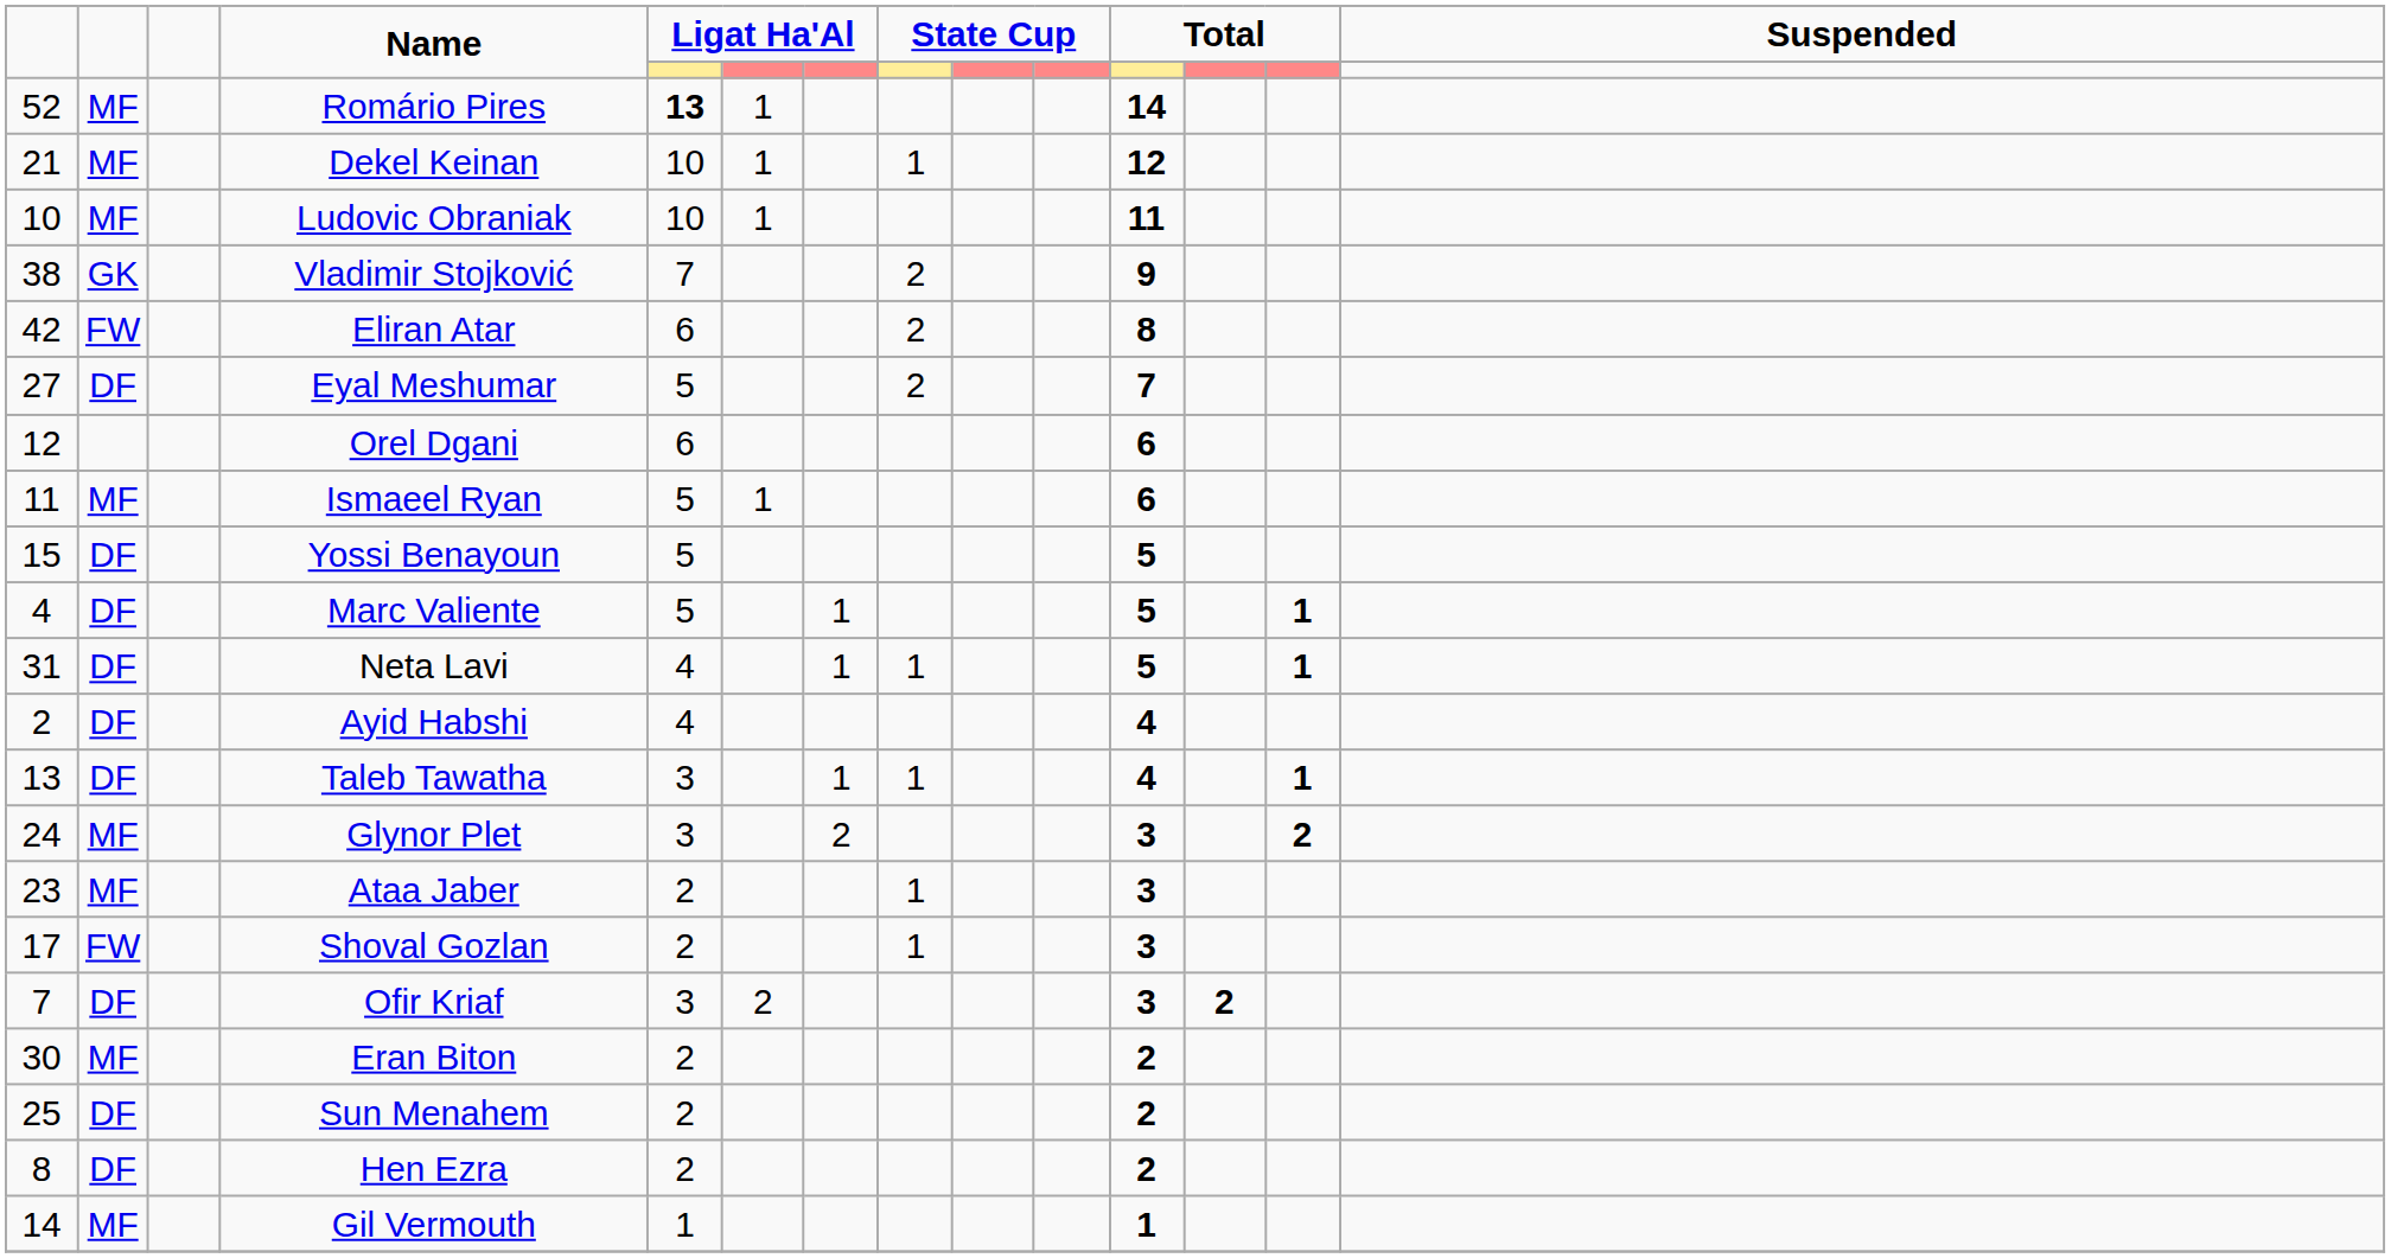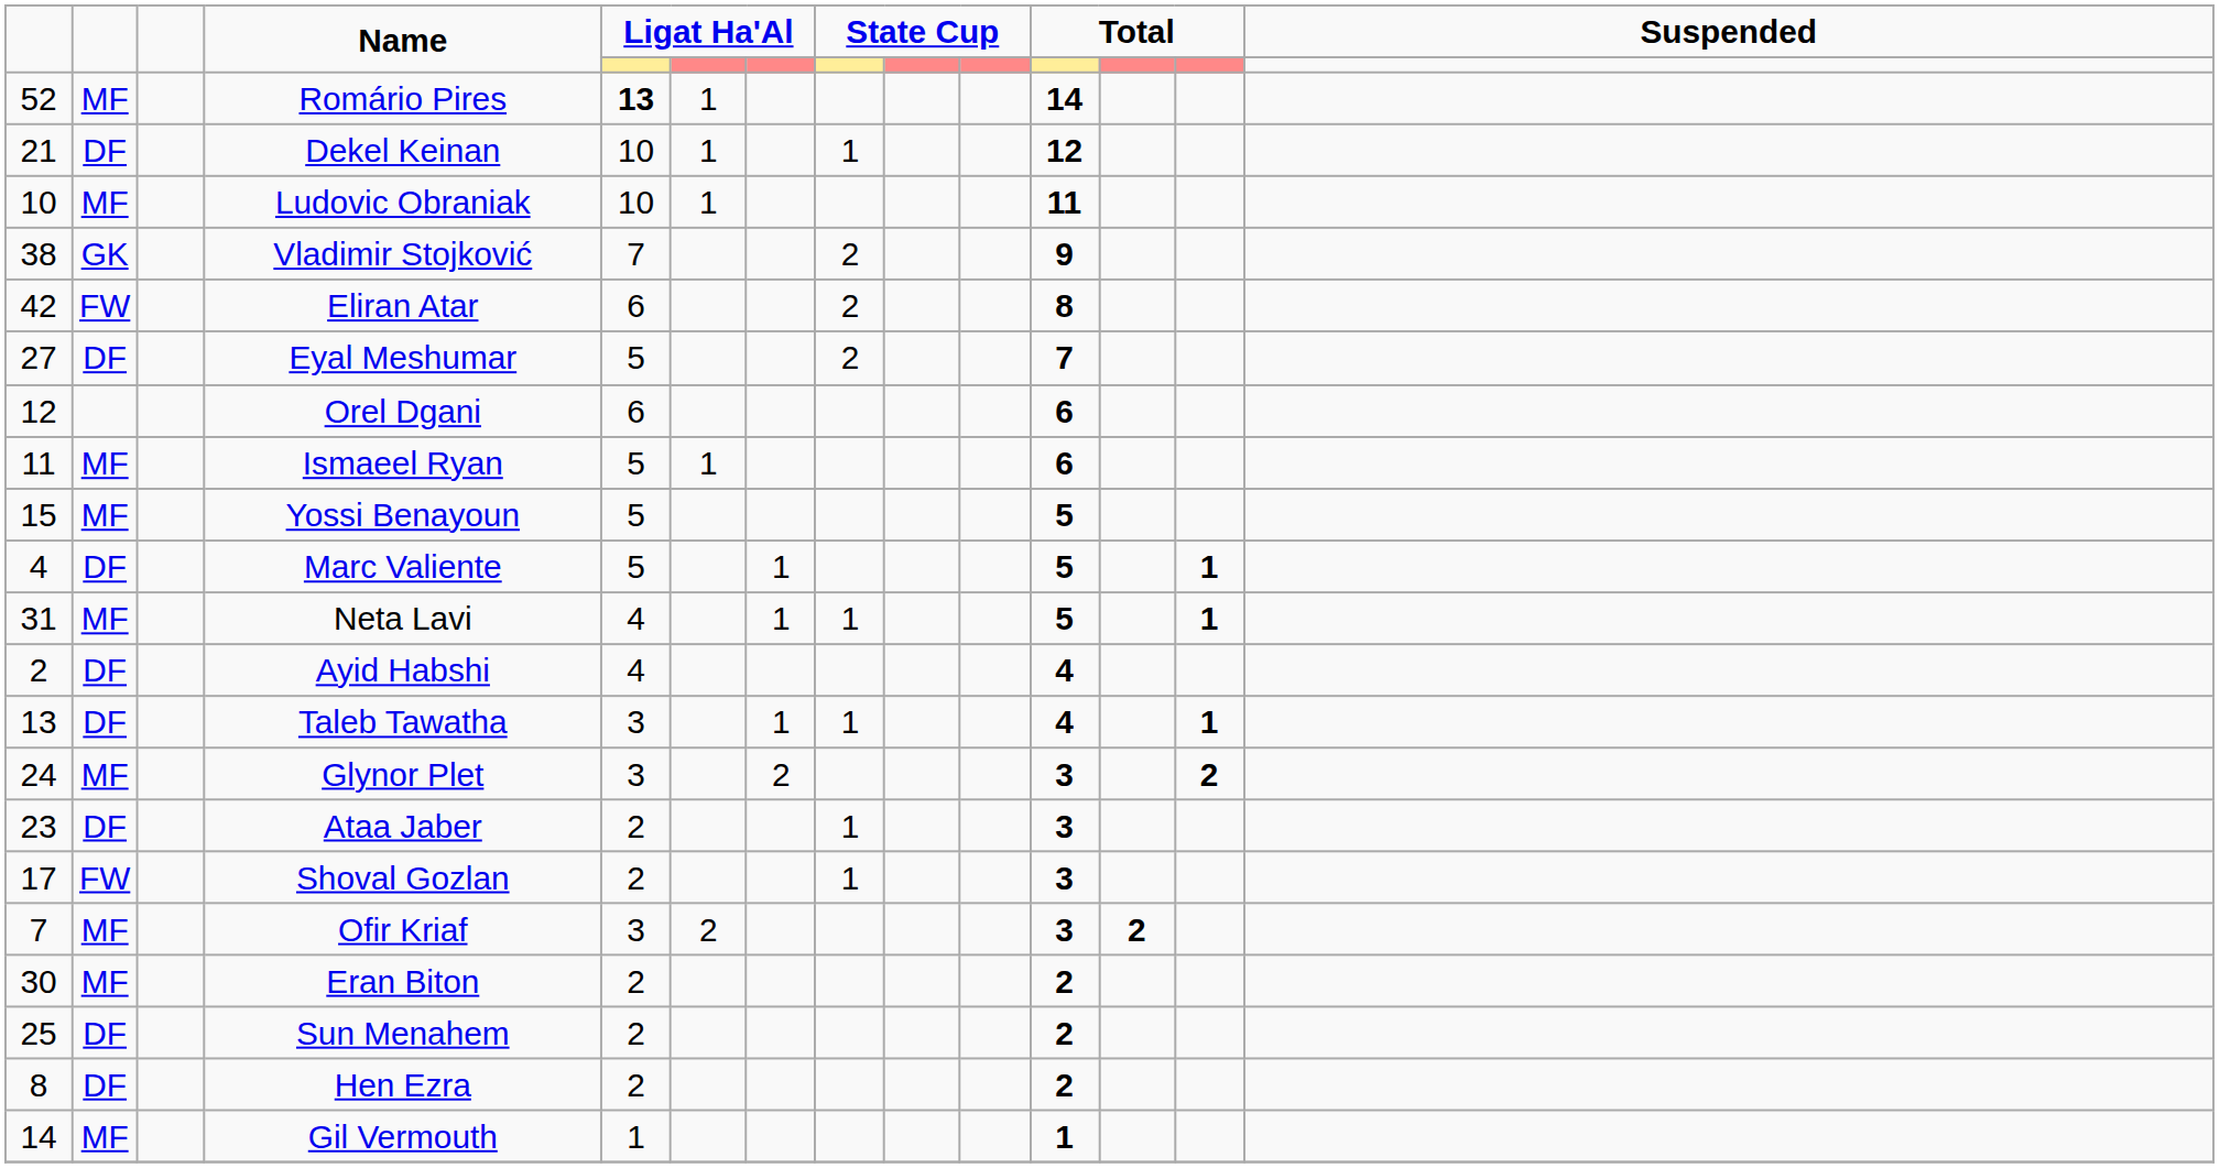 <table class="wikitable" style="font-size: 95%; text-align: center">
 <tr>
 <td rowspan="2"  style="width:3%; text-align:center;"><strong></strong></td>
 <td rowspan="2"  style="width:3%; text-align:center;"><strong></strong></td>
 <td rowspan="2"  style="width:3%; text-align:center;"><strong></strong></td>
 <td rowspan="2"  style="width:18%; text-align:center;"><strong>Name</strong></td>
 <td colspan="3" style="text-align:center;"><strong><a href='#'>Ligat Ha'Al</a></strong></td>
 <td colspan="3" style="text-align:center;"><strong><a href='#'>State Cup</a></strong></td>
 <td colspan="3" style="text-align:center;"><strong>Total</strong></td>
 <td colspan="2" style="text-align:center;"><strong>Suspended</strong></td>
 </tr>
 <tr>
 <th style="width:25px; background:#fe9;"></th>
 <th style="width:28px; background:#ff8888;"></th>
 <th style="width:25px; background:#ff8888;"></th>
 <th style="width:25px; background:#fe9;"></th>
 <th style="width:28px; background:#ff8888;"></th>
 <th style="width:25px; background:#ff8888;"></th>
 <th style="width:25px; background:#fe9;"></th>
 <th style="width:28px; background:#ff8888;"></th>
 <th style="width:25px; background:#ff8888;"></th>
 <td></td>
 </tr>
 <tr>
 <td>52</td>
 <td><a href='#'>MF</a></td>
 <td></td>
 <td><a href='#'>Romário Pires</a></td>
 <td><strong>13</strong></td>
 <td>1</td>
 <td></td>
 <td></td>
 <td></td>
 <td></td>
 <td><strong>14</strong></td>
 <td></td>
 <td></td>
 <td></td>
 </tr>
 <tr>
 <td>21</td>
-<td><a href='#'>MF</a></td>
+<td><a href='#'>DF</a></td>
 <td></td>
 <td><a href='#'>Dekel Keinan</a></td>
 <td>10</td>
 <td>1</td>
 <td></td>
 <td>1</td>
 <td></td>
 <td></td>
 <td><strong>12</strong></td>
 <td></td>
 <td></td>
 <td></td>
 </tr>
 <tr>
 <td>10</td>
 <td><a href='#'>MF</a></td>
 <td></td>
 <td><a href='#'>Ludovic Obraniak</a></td>
 <td>10</td>
 <td>1</td>
 <td></td>
 <td></td>
 <td></td>
 <td></td>
 <td><strong>11</strong></td>
 <td></td>
 <td></td>
 <td></td>
 </tr>
 <tr>
 <td>38</td>
 <td><a href='#'>GK</a></td>
 <td></td>
 <td><a href='#'>Vladimir Stojković</a></td>
 <td>7</td>
 <td></td>
 <td></td>
 <td>2</td>
 <td></td>
 <td></td>
 <td><strong>9</strong></td>
 <td></td>
 <td></td>
 <td></td>
 </tr>
 <tr>
 <td>42</td>
 <td><a href='#'>FW</a></td>
 <td></td>
 <td><a href='#'>Eliran Atar</a></td>
 <td>6</td>
 <td></td>
 <td></td>
 <td>2</td>
 <td></td>
 <td></td>
 <td><strong>8</strong></td>
 <td></td>
 <td></td>
 <td></td>
 </tr>
 <tr>
 <td>27</td>
 <td><a href='#'>DF</a></td>
 <td></td>
 <td><a href='#'>Eyal Meshumar</a></td>
 <td>5</td>
 <td></td>
 <td></td>
 <td>2</td>
 <td></td>
 <td></td>
 <td><strong>7</strong></td>
 <td></td>
 <td></td>
 <td></td>
 </tr>
 <tr>
 <td>12</td>
 <td align=center></td>
 <td></td>
 <td><a href='#'>Orel Dgani</a></td>
 <td>6</td>
 <td></td>
 <td></td>
 <td></td>
 <td></td>
 <td></td>
 <td><strong>6</strong></td>
 <td></td>
 <td></td>
 <td></td>
 </tr>
 <tr>
 <td>11</td>
 <td><a href='#'>MF</a></td>
 <td></td>
 <td><a href='#'>Ismaeel Ryan</a></td>
 <td>5</td>
 <td>1</td>
 <td></td>
 <td></td>
 <td></td>
 <td></td>
 <td><strong>6</strong></td>
 <td></td>
 <td></td>
 <td></td>
 </tr>
 <tr>
 <td>15</td>
-<td><a href='#'>DF</a></td>
+<td><a href='#'>MF</a></td>
 <td></td>
 <td><a href='#'>Yossi Benayoun</a></td>
 <td>5</td>
 <td></td>
 <td></td>
 <td></td>
 <td></td>
 <td></td>
 <td><strong>5</strong></td>
 <td></td>
 <td></td>
 <td></td>
 </tr>
 <tr>
 <td>4</td>
 <td><a href='#'>DF</a></td>
 <td></td>
 <td><a href='#'>Marc Valiente</a></td>
 <td>5</td>
 <td></td>
 <td>1</td>
 <td></td>
 <td></td>
 <td></td>
 <td><strong>5</strong></td>
 <td></td>
 <td><strong>1</strong></td>
 <td></td>
 </tr>
 <tr>
 <td>31</td>
-<td><a href='#'>DF</a></td>
+<td><a href='#'>MF</a></td>
 <td></td>
 <td>Neta Lavi</td>
 <td>4</td>
 <td></td>
 <td>1</td>
 <td>1</td>
 <td></td>
 <td></td>
 <td><strong>5</strong></td>
 <td></td>
 <td><strong>1</strong></td>
 <td></td>
 </tr>
 <tr>
 <td>2</td>
 <td><a href='#'>DF</a></td>
 <td></td>
 <td><a href='#'>Ayid Habshi</a></td>
 <td>4</td>
 <td></td>
 <td></td>
 <td></td>
 <td></td>
 <td></td>
 <td><strong>4</strong></td>
 <td></td>
 <td></td>
 <td></td>
 </tr>
 <tr>
 <td>13</td>
 <td><a href='#'>DF</a></td>
 <td></td>
 <td><a href='#'>Taleb Tawatha</a></td>
 <td>3</td>
 <td></td>
 <td>1</td>
 <td>1</td>
 <td></td>
 <td></td>
 <td><strong>4</strong></td>
 <td></td>
 <td><strong>1</strong></td>
 <td></td>
 </tr>
 <tr>
 <td>24</td>
 <td><a href='#'>MF</a></td>
 <td></td>
 <td><a href='#'>Glynor Plet</a></td>
 <td>3</td>
 <td></td>
 <td>2</td>
 <td></td>
 <td></td>
 <td></td>
 <td><strong>3</strong></td>
 <td></td>
 <td><strong>2</strong></td>
 <td></td>
 </tr>
 <tr>
 <td>23</td>
-<td><a href='#'>MF</a></td>
+<td><a href='#'>DF</a></td>
 <td></td>
 <td><a href='#'>Ataa Jaber</a></td>
 <td>2</td>
 <td></td>
 <td></td>
 <td>1</td>
 <td></td>
 <td></td>
 <td><strong>3</strong></td>
 <td></td>
 <td></td>
 <td></td>
 </tr>
 <tr>
 <td>17</td>
 <td><a href='#'>FW</a></td>
 <td></td>
 <td><a href='#'>Shoval Gozlan</a></td>
 <td>2</td>
 <td></td>
 <td></td>
 <td>1</td>
 <td></td>
 <td></td>
 <td><strong>3</strong></td>
 <td></td>
 <td></td>
 <td></td>
 </tr>
 <tr>
 <td>7</td>
-<td><a href='#'>DF</a></td>
+<td><a href='#'>MF</a></td>
 <td></td>
 <td><a href='#'>Ofir Kriaf</a></td>
 <td>3</td>
 <td>2</td>
 <td></td>
 <td></td>
 <td></td>
 <td></td>
 <td><strong>3</strong></td>
 <td><strong>2</strong></td>
 <td></td>
 <td></td>
 </tr>
 <tr>
 <td>30</td>
 <td><a href='#'>MF</a></td>
 <td></td>
 <td><a href='#'>Eran Biton</a></td>
 <td>2</td>
 <td></td>
 <td></td>
 <td></td>
 <td></td>
 <td></td>
 <td><strong>2</strong></td>
 <td></td>
 <td></td>
 <td></td>
 </tr>
 <tr>
 <td>25</td>
 <td><a href='#'>DF</a></td>
 <td></td>
 <td><a href='#'>Sun Menahem</a></td>
 <td>2</td>
 <td></td>
 <td></td>
 <td></td>
 <td></td>
 <td></td>
 <td><strong>2</strong></td>
 <td></td>
 <td></td>
 <td></td>
 </tr>
 <tr>
 <td>8</td>
 <td><a href='#'>DF</a></td>
 <td></td>
 <td><a href='#'>Hen Ezra</a></td>
 <td>2</td>
 <td></td>
 <td></td>
 <td></td>
 <td></td>
 <td></td>
 <td><strong>2</strong></td>
 <td></td>
 <td></td>
 <td></td>
 </tr>
 <tr>
 <td>14</td>
 <td><a href='#'>MF</a></td>
 <td></td>
 <td><a href='#'>Gil Vermouth</a></td>
 <td>1</td>
 <td></td>
 <td></td>
 <td></td>
 <td></td>
 <td></td>
 <td><strong>1</strong></td>
 <td></td>
 <td></td>
 <td></td>
 </tr>
 <tr>
 </tr>
 </table>
